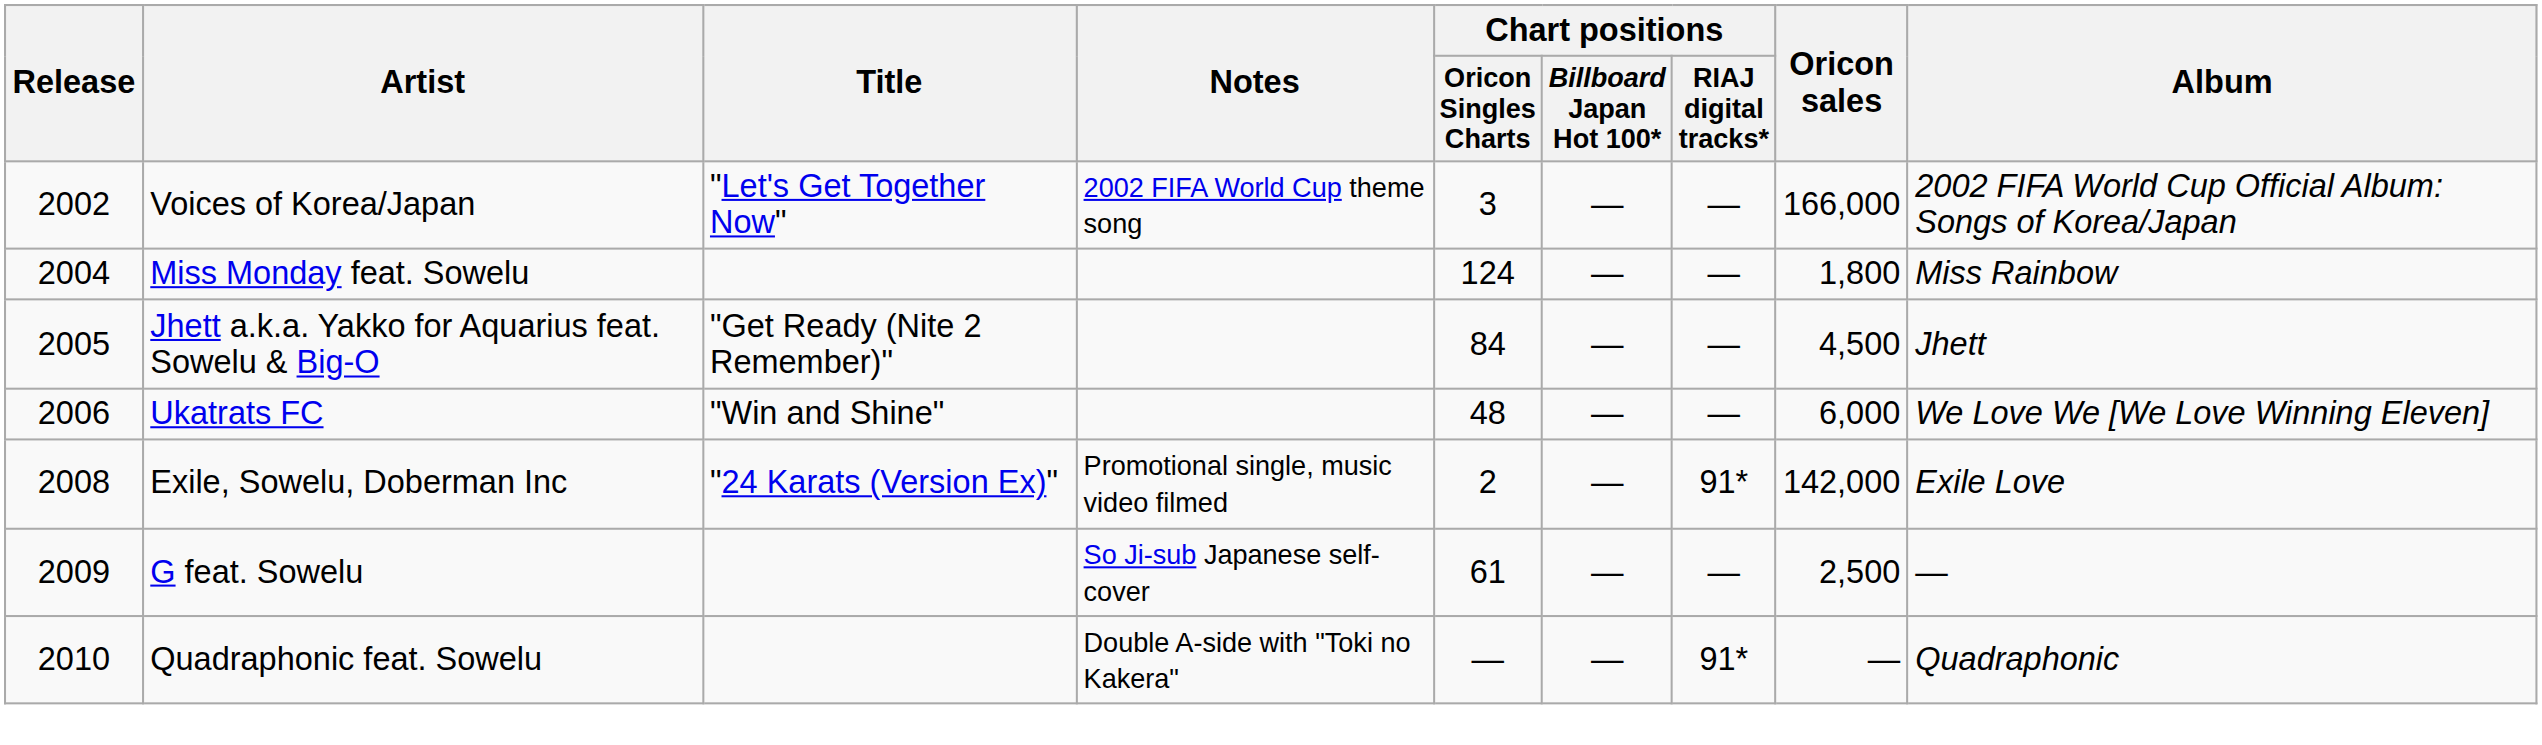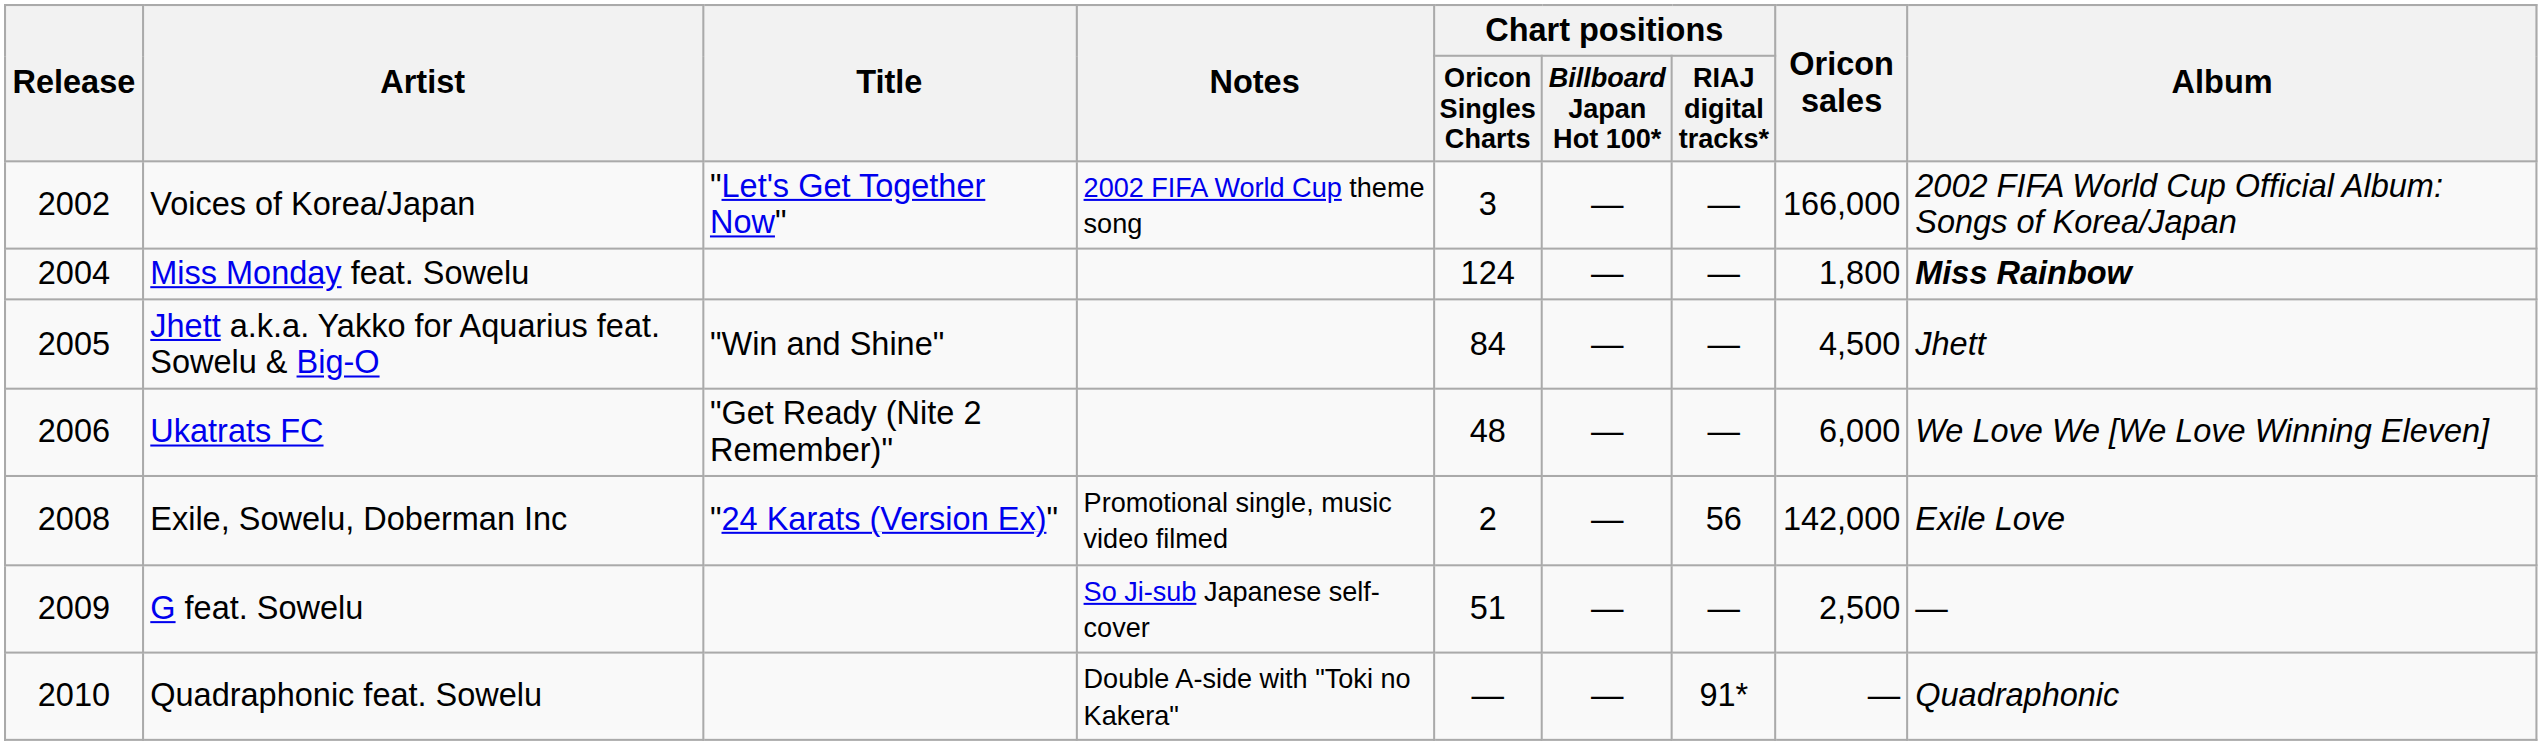 <table class="wikitable" style="text-align:center">
 <tr bgcolor="#CCCCCC">
 <th rowspan="2">Release</th>
 <th rowspan="2">Artist</th>
 <th rowspan="2">Title</th>
 <th rowspan="2">Notes</th>
 <th colspan="3">Chart positions</th>
 <th rowspan="2">Oricon<br>sales<br></th>
 <th rowspan="2">Album</th>
 </tr>
 <tr style="font-size:smaller;">
 <th width="35">Oricon Singles Charts<br></th>
 <th width="35"><em>Billboard</em> Japan Hot 100*<br></th>
 <th width="35">RIAJ digital tracks*<br></th>
 </tr>
 <tr>
 <td rowspan="1">2002</td>
 <td align="left" rowspan="1">Voices of Korea/Japan</td>
 <td align="left">"<a href='#'>Let's Get Together Now</a>"</td>
 <td align="left"><small><a href='#'>2002 FIFA World Cup</a> theme song</small></td>
 <td>3</td>
 <td>—</td>
 <td>—</td>
 <td align="right">166,000</td>
 <td align="left" rowspan="1"><em>2002 FIFA World Cup Official Album: Songs of Korea/Japan</em></td>
 </tr>
 <tr>
 <td rowspan="1">2004</td>
 <td align="left" rowspan="1"><a href='#'>Miss Monday</a> feat. Sowelu</td>
 <td align="left"></td>
 <td align="left"></td>
 <td>124</td>
 <td>—</td>
 <td>—</td>
 <td align="right">1,800</td>
-<td align="left" rowspan="1"><em>Miss Rainbow</em></td>
+<td align="left" rowspan="1"><strong><em>Miss Rainbow</em></strong></td>
 </tr>
 <tr>
 <td rowspan="1">2005</td>
 <td align="left" rowspan="1"><a href='#'>Jhett</a> a.k.a. Yakko for Aquarius feat. Sowelu & <a href='#'>Big-O</a></td>
-<td align="left">"Get Ready (Nite 2 Remember)"</td>
+<td align="left">"Win and Shine"</td>
 <td align="left"></td>
 <td>84</td>
 <td>—</td>
 <td>—</td>
 <td align="right">4,500</td>
 <td align="left" rowspan="1"><em>Jhett</em></td>
 </tr>
 <tr>
 <td rowspan="1">2006</td>
 <td align="left"><a href='#'>Ukatrats FC</a></td>
-<td align="left">"Win and Shine"</td>
+<td align="left">"Get Ready (Nite 2 Remember)"</td>
 <td align="left"></td>
 <td>48</td>
 <td>—</td>
 <td>—</td>
 <td align="right">6,000</td>
 <td align="left" rowspan="1"><em>We Love We [We Love Winning Eleven]</em></td>
 </tr>
 <tr>
 <td rowspan="1">2008</td>
 <td align="left">Exile, Sowelu, Doberman Inc</td>
 <td align="left">"<a href='#'>24 Karats (Version Ex)</a>"</td>
 <td align="left"><small>Promotional single, music video filmed</small></td>
 <td>2</td>
 <td>—</td>
-<td>91*</td>
+<td>56</td>
 <td align="right">142,000</td>
 <td align="left" rowspan="1"><em>Exile Love</em></td>
 </tr>
 <tr>
 <td rowspan="1">2009</td>
 <td align="left"><a href='#'>G</a> feat. Sowelu</td>
 <td align="left"></td>
 <td align="left"><small><a href='#'>So Ji-sub</a> Japanese self-cover</small></td>
-<td>61</td>
+<td>51</td>
 <td>—</td>
 <td>—</td>
 <td align="right">2,500</td>
 <td align="left" rowspan="1">—</td>
 </tr>
 <tr>
 <td rowspan="1">2010</td>
 <td align="left">Quadraphonic feat. Sowelu</td>
 <td align="left"></td>
 <td align="left"><small>Double A-side with "Toki no Kakera"</small></td>
 <td>—</td>
 <td>—</td>
 <td>91*</td>
 <td align="right">—</td>
 <td align="left" rowspan="1"><em>Quadraphonic</em></td>
 </tr>
 </table>
